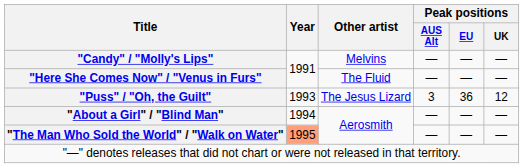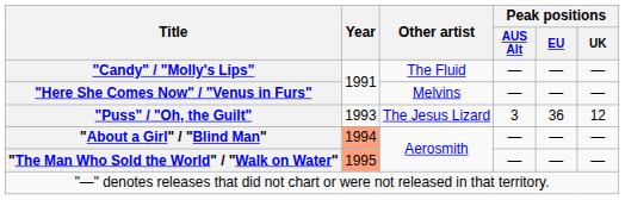 <table class="wikitable plainrowheaders" style="text-align:center;">
 <tr>
 <th scope="col" rowspan="2">Title</th>
 <th scope="col" rowspan="2">Year</th>
 <th scope="col" rowspan="2">Other artist</th>
 <th scope="col" colspan="3">Peak positions</th>
 </tr>
 <tr>
 <th scope="col" style="width:3em;font-size:85%"><a href='#'>AUS<br>Alt</a><br></th>
 <th scope="col" style="width:3em;font-size:85%"><a href='#'>EU</a><br></th>
 <th scope="col" style="width:3em;font-size:85%">UK<br></th>
 </tr>
 <tr>
 <th scope="row"><a href='#'>"Candy" / "Molly's Lips"</a></th>
 <td rowspan="2">1991</td>
-<td><a href='#'>Melvins</a></td>
+<td><a href='#'>The Fluid</a></td>
 <td>—</td>
 <td>—</td>
 <td>—</td>
 </tr>
 <tr>
 <th scope="row"><a href='#'>"Here She Comes Now" / "Venus in Furs"</a></th>
-<td><a href='#'>The Fluid</a></td>
+<td><a href='#'>Melvins</a></td>
 <td>—</td>
 <td>—</td>
 <td>—</td>
 </tr>
 <tr>
 <th scope="row"><a href='#'>"Puss" / "Oh, the Guilt"</a></th>
 <td>1993</td>
 <td><a href='#'>The Jesus Lizard</a></td>
 <td>3</td>
 <td>36</td>
 <td>12</td>
 </tr>
 <tr>
 <th scope="row">"<a href='#'>About a Girl</a>" / "<a href='#'>Blind Man</a>"</th>
-<td>1994</td>
+<td style="background: lightsalmon;">1994</td>
 <td rowspan="2"><a href='#'>Aerosmith</a></td>
 <td>—</td>
 <td>—</td>
 <td>—</td>
 </tr>
 <tr>
 <th scope="row">"<a href='#'>The Man Who Sold the World</a>" / "<a href='#'>Walk on Water</a>"</th>
 <td style="background: lightsalmon;">1995</td>
 <td>—</td>
 <td>—</td>
 <td>—</td>
 </tr>
 <tr>
 <td colspan="8">"—" denotes releases that did not chart or were not released in that territory.</td>
 </tr>
 </table>
